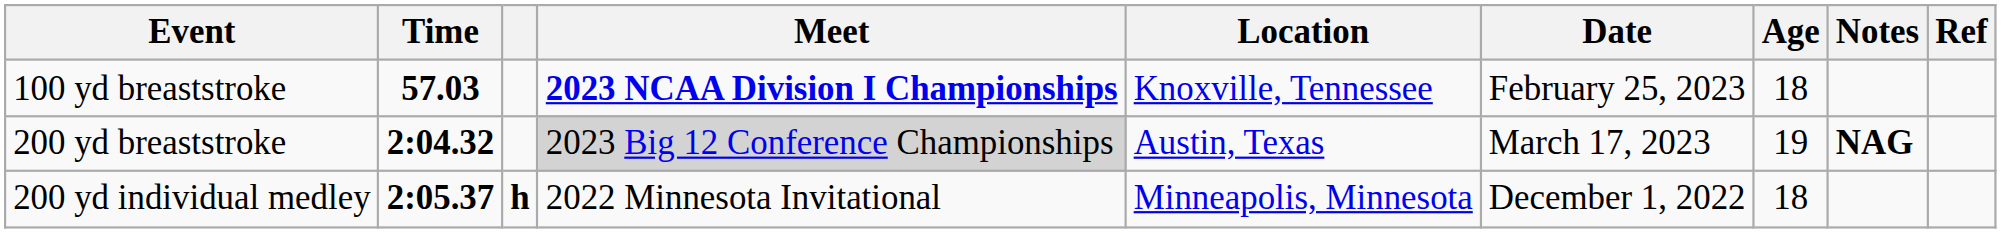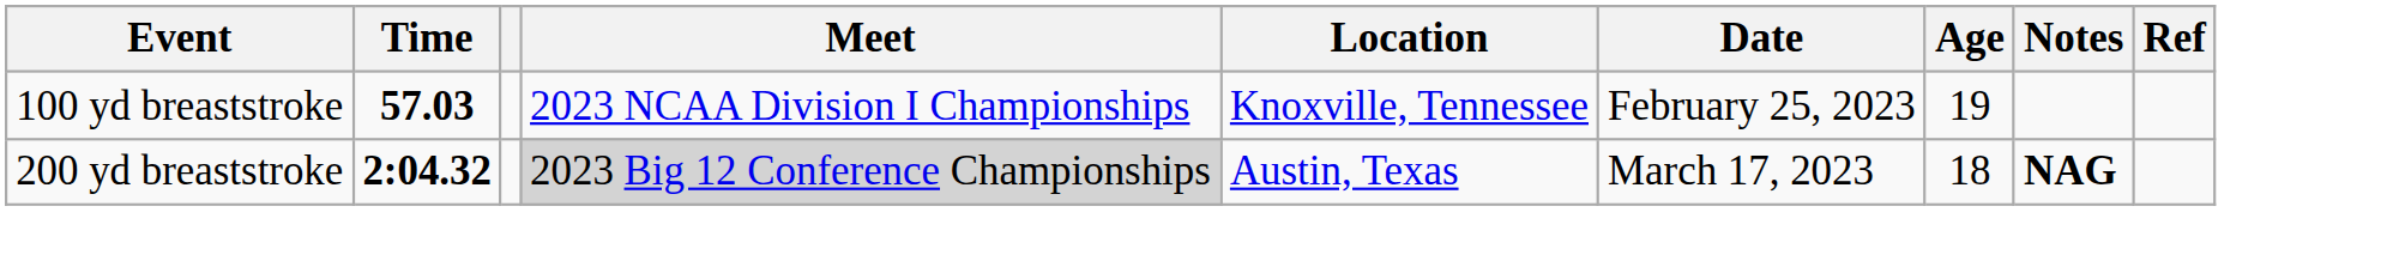 <table class="wikitable">
 <tr>
 <th>Event</th>
 <th>Time</th>
 <th></th>
 <th>Meet</th>
 <th>Location</th>
 <th>Date</th>
 <th>Age</th>
 <th>Notes</th>
 <th>Ref</th>
 </tr>
 <tr>
 <td>100 yd breaststroke</td>
 <td style="text-align:center;"><strong>57.03</strong></td>
 <td></td>
-<td><strong><a href='#'>2023 NCAA Division I Championships</a></strong></td>
+<td><a href='#'>2023 NCAA Division I Championships</a></td>
 <td><a href='#'>Knoxville, Tennessee</a></td>
 <td>February 25, 2023</td>
-<td style="text-align:center;">18</td>
+<td style="text-align:center;">19</td>
 <td></td>
 <td></td>
 </tr>
 <tr>
 <td>200 yd breaststroke</td>
 <td style="text-align:center;"><strong>2:04.32</strong></td>
 <td></td>
 <td style="background: lightgrey;">2023 <a href='#'>Big 12 Conference</a> Championships</td>
 <td><a href='#'>Austin, Texas</a></td>
 <td>March 17, 2023</td>
-<td style="text-align:center;">19</td>
+<td style="text-align:center;">18</td>
 <td><strong>NAG</strong></td>
 <td></td>
 </tr>
-<tr>
-<td>200 yd individual medley</td>
-<td style="text-align:center;"><strong>2:05.37</strong></td>
-<td><strong>h</strong></td>
-<td>2022 Minnesota Invitational</td>
-<td><a href='#'>Minneapolis, Minnesota</a></td>
-<td>December 1, 2022</td>
-<td style="text-align:center;">18</td>
-<td></td>
-<td></td>
-</tr>
 </table>
